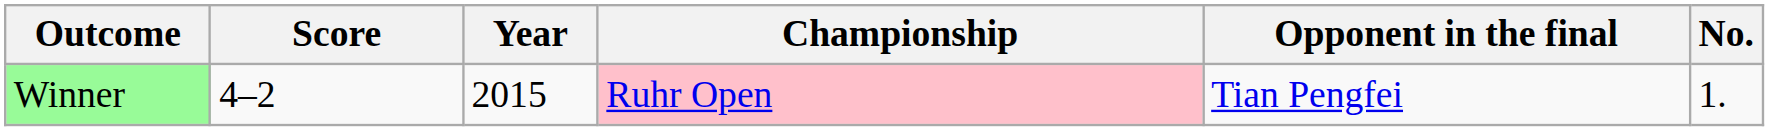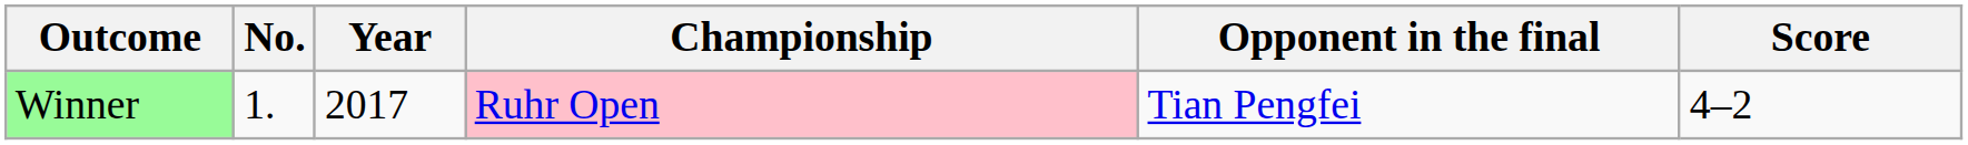 <table class="sortable wikitable">
 <tr>
 <th width="80">Outcome</th>
-<th width="100">Score</th>
+<th width="20">No.</th>
 <th width="50">Year</th>
 <th width="250">Championship</th>
 <th width="200">Opponent in the final</th>
-<th width="20">No.</th>
+<th width="100">Score</th>
 </tr>
 <tr>
 <td style="background:#98FB98">Winner</td>
-<td>4–2</td>
-<td>2015</td>
+<td>1.</td>
+<td>2017</td>
 <td style="background: pink;"><a href='#'>Ruhr Open</a></td>
 <td> <a href='#'>Tian Pengfei</a></td>
-<td>1.</td>
+<td>4–2</td>
 </tr>
 </table>
